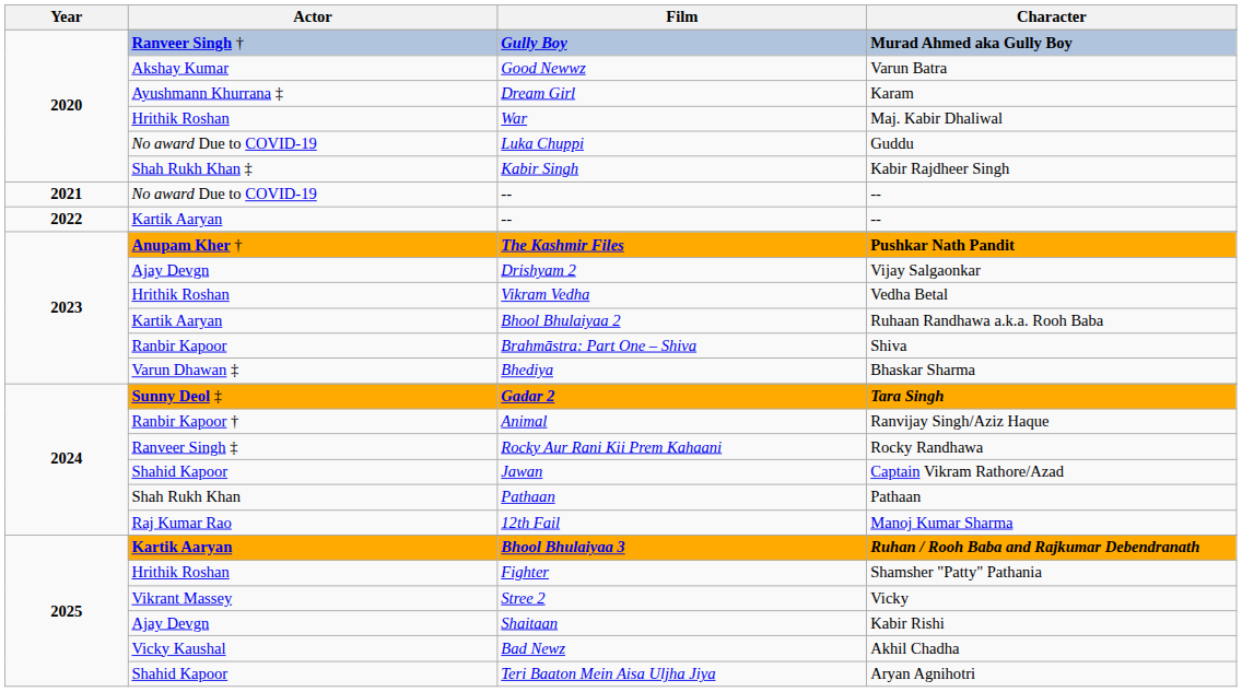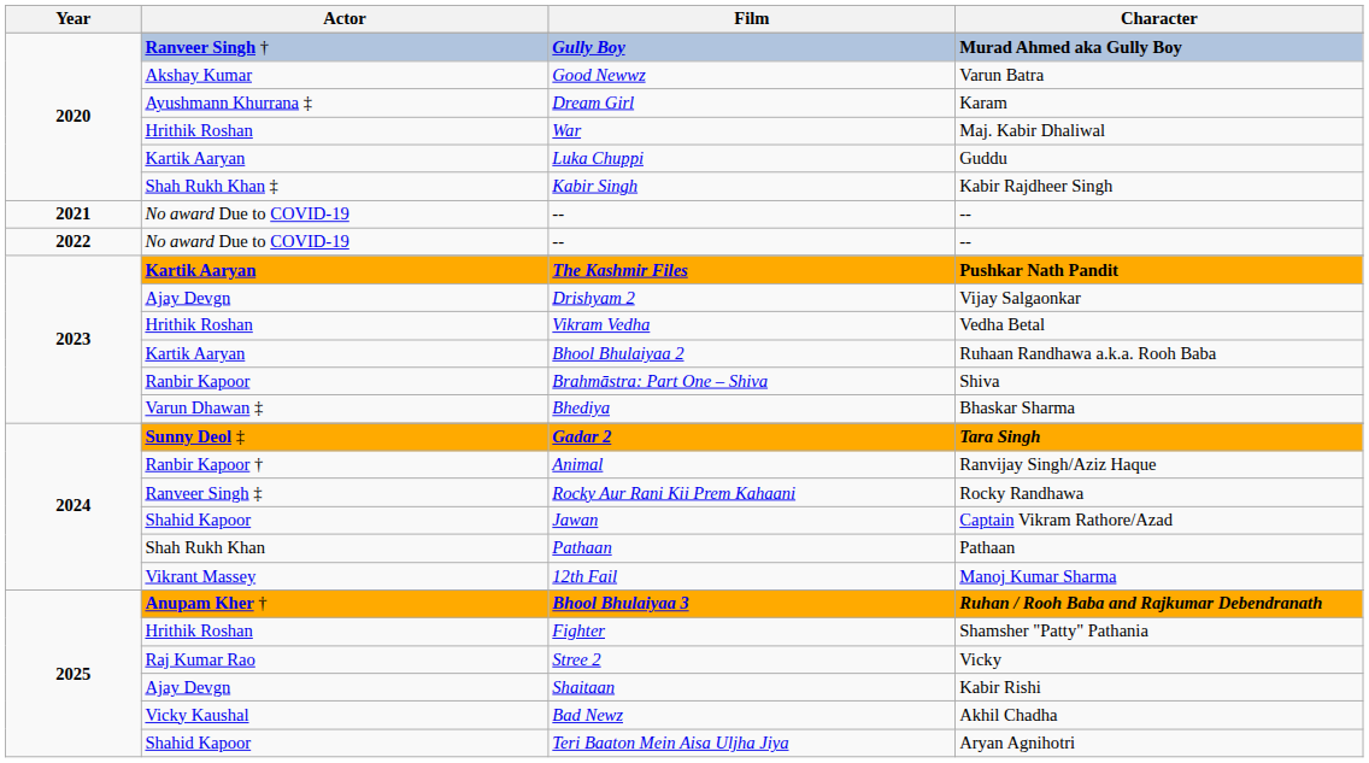 <table class="wikitable" style="width:98%;">
 <tr style="background:#bebebe;">
 <th style="width:10%;">Year</th>
 <th style="width:30%;">Actor</th>
 <th style="width:30%;">Film</th>
 <th style="width:30%;">Character</th>
 </tr>
 <tr>
 <td rowspan=7 style="text-align:center"><strong>2020</strong></td>
 </tr>
 <tr style="background:#B0C4DE;">
 <td><strong><a href='#'>Ranveer Singh</a></strong> †</td>
 <td><strong><em><a href='#'>Gully Boy</a></em></strong></td>
 <td><strong>Murad Ahmed aka Gully Boy</strong></td>
 </tr>
 <tr>
 <td><a href='#'>Akshay Kumar</a></td>
 <td><em><a href='#'>Good Newwz</a></em></td>
 <td>Varun Batra</td>
 </tr>
 <tr>
 <td><a href='#'>Ayushmann Khurrana</a> ‡</td>
 <td><em><a href='#'>Dream Girl</a></em></td>
 <td>Karam</td>
 </tr>
 <tr>
 <td><a href='#'>Hrithik Roshan</a></td>
 <td><em><a href='#'>War</a></em></td>
 <td>Maj. Kabir Dhaliwal</td>
 </tr>
 <tr>
-<td><em>No award</em> Due to <a href='#'>COVID-19</a></td>
+<td><a href='#'>Kartik Aaryan</a></td>
 <td><em><a href='#'>Luka Chuppi</a></em></td>
 <td>Guddu</td>
 </tr>
 <tr>
 <td><a href='#'>Shah Rukh Khan</a> ‡</td>
 <td><em><a href='#'>Kabir Singh</a></em></td>
 <td>Kabir Rajdheer Singh</td>
 </tr>
 <tr>
 <td rowspan=1 style="text-align:center"><strong>2021</strong></td>
 <td><em>No award</em> Due to <a href='#'>COVID-19</a></td>
 <td>--</td>
 <td>--</td>
 </tr>
 <tr>
 <td rowspan=1 style="text-align:center"><strong>2022</strong></td>
-<td><a href='#'>Kartik Aaryan</a></td>
+<td><em>No award</em> Due to <a href='#'>COVID-19</a></td>
 <td>--</td>
 <td>--</td>
 </tr>
 <tr>
 <td rowspan=7 style="text-align:center"><strong>2023</strong> </td>
 </tr>
 <tr style="background:#FFAA00;">
-<td><strong><a href='#'>Anupam Kher</a></strong> †</td>
+<td><strong><a href='#'>Kartik Aaryan</a></strong></td>
 <td><strong><em><a href='#'>The Kashmir Files</a></em></strong></td>
 <td><strong>Pushkar Nath Pandit</strong></td>
 </tr>
 <tr>
 <td><a href='#'>Ajay Devgn</a></td>
 <td><em><a href='#'>Drishyam 2</a></em></td>
 <td>Vijay Salgaonkar</td>
 </tr>
 <tr>
 <td><a href='#'>Hrithik Roshan</a></td>
 <td><em><a href='#'>Vikram Vedha</a></em></td>
 <td>Vedha Betal</td>
 </tr>
 <tr>
 <td><a href='#'>Kartik Aaryan</a></td>
 <td><em><a href='#'>Bhool Bhulaiyaa 2</a></em></td>
 <td>Ruhaan Randhawa a.k.a. Rooh Baba</td>
 </tr>
 <tr>
 <td><a href='#'>Ranbir Kapoor</a></td>
 <td><em><a href='#'>Brahmāstra: Part One – Shiva</a></em></td>
 <td>Shiva</td>
 </tr>
 <tr>
 <td><a href='#'>Varun Dhawan</a> ‡</td>
 <td><em><a href='#'>Bhediya</a></em></td>
 <td>Bhaskar Sharma</td>
 </tr>
 <tr>
 <td rowspan=7 style="text-align:center"><strong>2024</strong> </td>
 </tr>
 <tr style="background:#FFAA00;">
 <td><strong><a href='#'>Sunny Deol</a></strong> ‡</td>
 <td><strong><em><a href='#'>Gadar 2</a></em></strong></td>
 <td><strong><em>Tara Singh</em></strong></td>
 </tr>
 <tr>
 <td><a href='#'>Ranbir Kapoor</a> †</td>
 <td><em><a href='#'>Animal</a></em></td>
 <td>Ranvijay Singh/Aziz Haque</td>
 </tr>
 <tr>
 <td><a href='#'>Ranveer Singh</a> ‡</td>
 <td><em><a href='#'>Rocky Aur Rani Kii Prem Kahaani</a></em></td>
 <td>Rocky Randhawa</td>
 </tr>
 <tr>
 <td><a href='#'>Shahid Kapoor</a></td>
 <td><em><a href='#'>Jawan</a></em></td>
 <td><a href='#'>Captain</a> Vikram Rathore/Azad</td>
 </tr>
 <tr>
 <td>Shah Rukh Khan</td>
 <td><em><a href='#'>Pathaan</a></em></td>
 <td>Pathaan</td>
 </tr>
 <tr>
-<td><a href='#'>Raj Kumar Rao</a></td>
+<td><a href='#'>Vikrant Massey</a></td>
 <td><em><a href='#'>12th Fail</a></em></td>
 <td><a href='#'>Manoj Kumar Sharma</a></td>
 </tr>
 <tr>
 <td rowspan=7 style="text-align:center"><strong>2025</strong></td>
 </tr>
 <tr style="background:#FFAA00;">
-<td><strong><a href='#'>Kartik Aaryan</a></strong></td>
+<td><strong><a href='#'>Anupam Kher</a></strong> †</td>
 <td><strong><em><a href='#'>Bhool Bhulaiyaa 3</a></em></strong></td>
 <td><strong><em>Ruhan / Rooh Baba and Rajkumar Debendranath</em></strong></td>
 </tr>
 <tr>
 <td><a href='#'>Hrithik Roshan</a></td>
 <td><em><a href='#'>Fighter</a></em></td>
 <td>Shamsher "Patty" Pathania</td>
 </tr>
 <tr>
-<td><a href='#'>Vikrant Massey</a></td>
+<td><a href='#'>Raj Kumar Rao</a></td>
 <td><em><a href='#'>Stree 2</a></em></td>
 <td>Vicky</td>
 </tr>
 <tr>
 <td><a href='#'>Ajay Devgn</a></td>
 <td><em><a href='#'>Shaitaan</a></em></td>
 <td>Kabir Rishi</td>
 </tr>
 <tr>
 <td><a href='#'>Vicky Kaushal</a></td>
 <td><em><a href='#'>Bad Newz</a></em></td>
 <td>Akhil Chadha</td>
 </tr>
 <tr>
 <td><a href='#'>Shahid Kapoor</a></td>
 <td><em><a href='#'>Teri Baaton Mein Aisa Uljha Jiya</a></em></td>
 <td>Aryan Agnihotri</td>
 </tr>
 </table>
